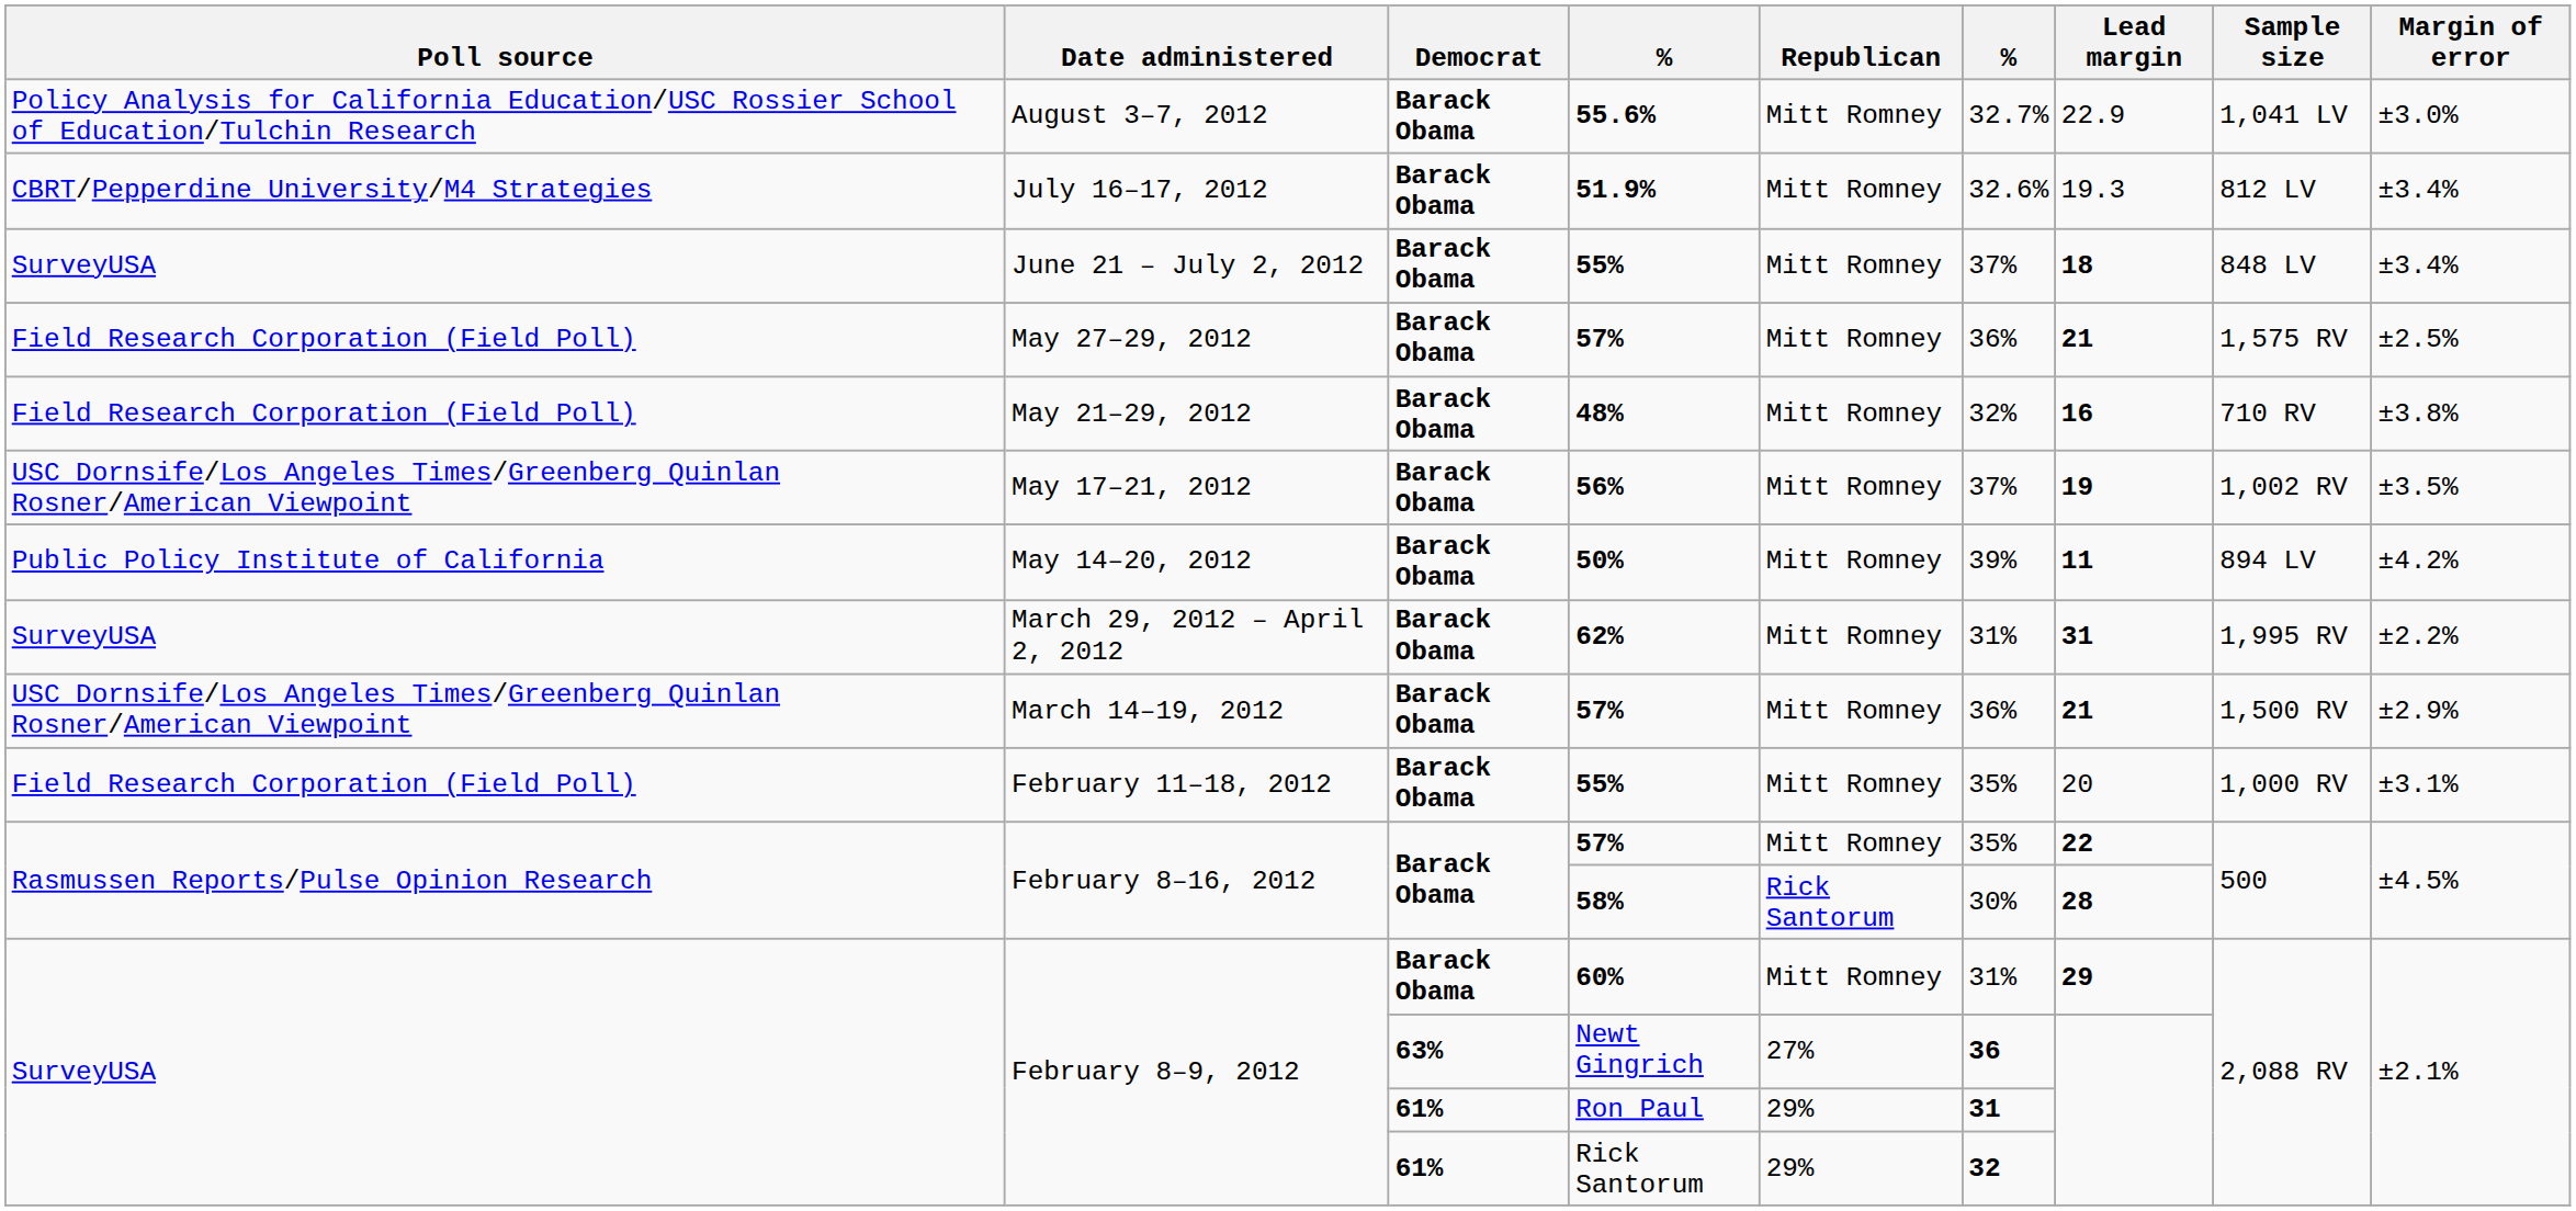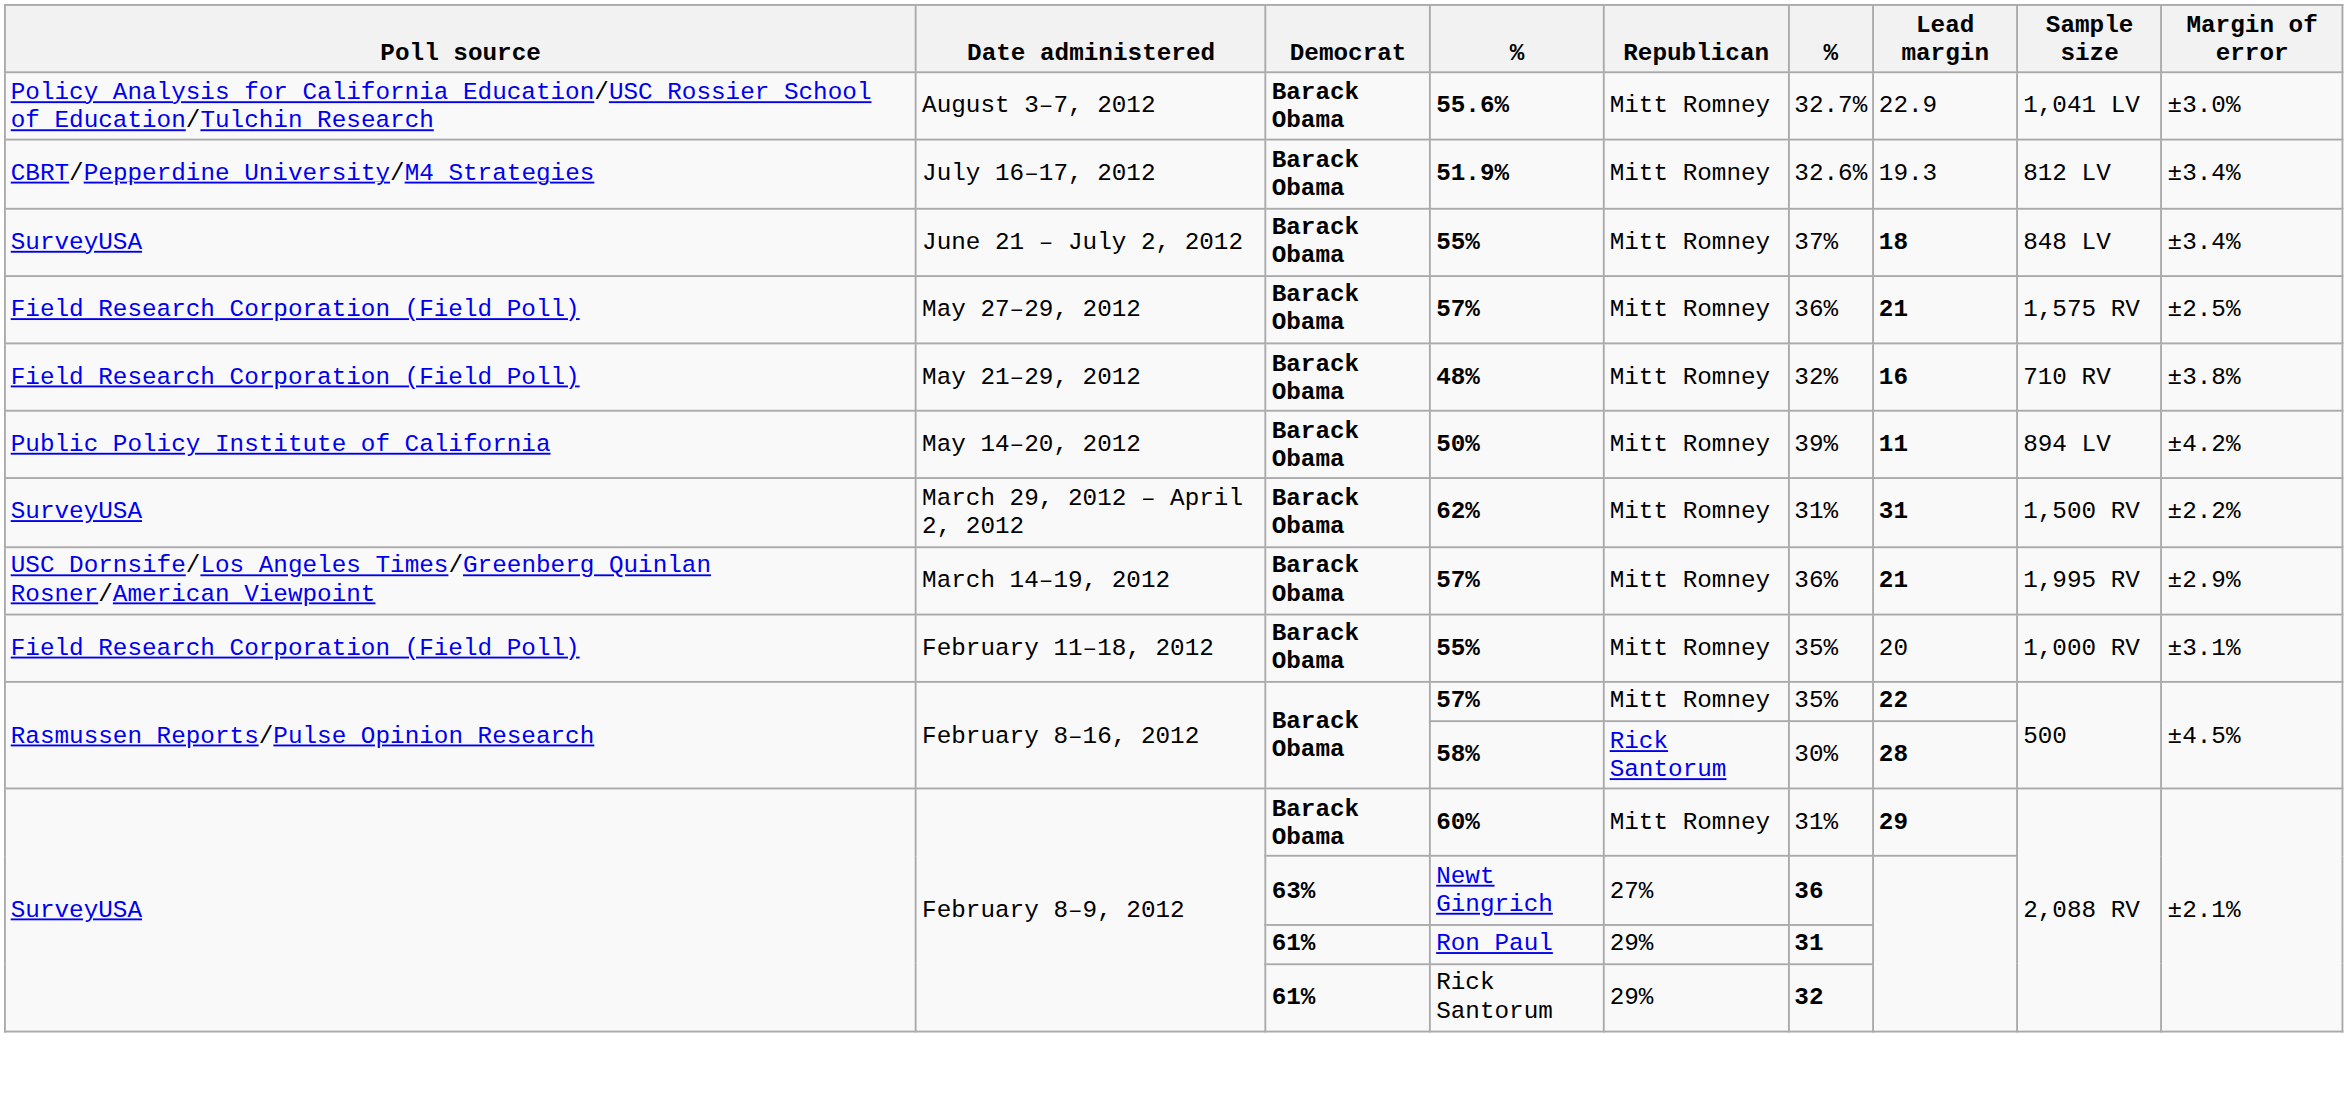 <table class="wikitable">
 <tr valign=bottom>
 <th>Poll source</th>
 <th>Date administered</th>
 <th>Democrat</th>
 <th>%</th>
 <th>Republican</th>
 <th>%</th>
 <th>Lead margin</th>
 <th>Sample size</th>
 <th>Margin of error</th>
 </tr>
 <tr>
 <td><a href='#'>Policy Analysis for California Education</a>/<a href='#'>USC Rossier School of Education</a>/<a href='#'>Tulchin Research</a></td>
 <td>August 3–7, 2012</td>
 <td><strong>Barack Obama</strong></td>
 <td><strong>55.6%</strong></td>
 <td>Mitt Romney</td>
 <td>32.7%</td>
 <td>22.9</td>
 <td>1,041 LV</td>
 <td>±3.0%</td>
 </tr>
 <tr>
 <td><a href='#'>CBRT</a>/<a href='#'>Pepperdine University</a>/<a href='#'>M4 Strategies</a></td>
 <td>July 16–17, 2012</td>
 <td><strong>Barack Obama</strong></td>
 <td><strong>51.9%</strong></td>
 <td>Mitt Romney</td>
 <td>32.6%</td>
 <td>19.3</td>
 <td>812 LV</td>
 <td>±3.4%</td>
 </tr>
 <tr>
 <td><a href='#'>SurveyUSA</a></td>
 <td>June 21 – July 2, 2012</td>
 <td><strong>Barack Obama</strong></td>
 <td><strong>55%</strong></td>
 <td>Mitt Romney</td>
 <td>37%</td>
 <td><strong>18</strong></td>
 <td>848 LV</td>
 <td>±3.4%</td>
 </tr>
 <tr>
 <td><a href='#'>Field Research Corporation (Field Poll)</a></td>
 <td>May 27–29, 2012</td>
 <td><strong>Barack Obama</strong></td>
 <td><strong>57%</strong></td>
 <td>Mitt Romney</td>
 <td>36%</td>
 <td><strong>21</strong></td>
 <td>1,575 RV</td>
 <td>±2.5%</td>
 </tr>
 <tr>
 <td><a href='#'>Field Research Corporation (Field Poll)</a></td>
 <td>May 21–29, 2012</td>
 <td><strong>Barack Obama</strong></td>
 <td><strong>48%</strong></td>
 <td>Mitt Romney</td>
 <td>32%</td>
 <td><strong>16</strong></td>
 <td>710 RV</td>
 <td>±3.8%</td>
 </tr>
 <tr>
-<td><a href='#'>USC Dornsife</a>/<a href='#'>Los Angeles Times</a>/<a href='#'>Greenberg Quinlan Rosner</a>/<a href='#'>American Viewpoint</a></td>
-<td>May 17–21, 2012</td>
-<td><strong>Barack Obama</strong></td>
-<td><strong>56%</strong></td>
-<td>Mitt Romney</td>
-<td>37%</td>
-<td><strong>19</strong></td>
-<td>1,002 RV</td>
-<td>±3.5%</td>
-</tr>
-<tr>
 <td><a href='#'>Public Policy Institute of California</a></td>
 <td>May 14–20, 2012</td>
 <td><strong>Barack Obama</strong></td>
 <td><strong>50%</strong></td>
 <td>Mitt Romney</td>
 <td>39%</td>
 <td><strong>11</strong></td>
 <td>894 LV</td>
 <td>±4.2%</td>
 </tr>
 <tr>
 <td><a href='#'>SurveyUSA</a></td>
 <td>March 29, 2012 – April 2, 2012</td>
 <td><strong>Barack Obama</strong></td>
 <td><strong>62%</strong></td>
 <td>Mitt Romney</td>
 <td>31%</td>
 <td><strong>31</strong></td>
-<td>1,995 RV</td>
+<td>1,500 RV</td>
 <td>±2.2%</td>
 </tr>
 <tr>
 <td><a href='#'>USC Dornsife</a>/<a href='#'>Los Angeles Times</a>/<a href='#'>Greenberg Quinlan Rosner</a>/<a href='#'>American Viewpoint</a></td>
 <td>March 14–19, 2012</td>
 <td><strong>Barack Obama</strong></td>
 <td><strong>57%</strong></td>
 <td>Mitt Romney</td>
 <td>36%</td>
 <td><strong>21</strong></td>
-<td>1,500 RV</td>
+<td>1,995 RV</td>
 <td>±2.9%</td>
 </tr>
 <tr>
 <td><a href='#'>Field Research Corporation (Field Poll)</a></td>
 <td>February 11–18, 2012</td>
 <td><strong>Barack Obama</strong></td>
 <td><strong>55%</strong></td>
 <td>Mitt Romney</td>
 <td>35%</td>
 <td>20</td>
 <td>1,000 RV</td>
 <td>±3.1%</td>
 </tr>
 <tr>
 <td rowspan="2"><a href='#'>Rasmussen Reports</a>/<a href='#'>Pulse Opinion Research</a></td>
 <td rowspan="2">February 8–16, 2012</td>
 <td rowspan="2" ><strong>Barack Obama</strong></td>
 <td><strong>57%</strong></td>
 <td>Mitt Romney</td>
 <td>35%</td>
 <td><strong>22</strong></td>
 <td rowspan="2">500</td>
 <td rowspan="2">±4.5%</td>
 </tr>
 <tr>
 <td><strong>58%</strong></td>
 <td><a href='#'>Rick Santorum</a></td>
 <td>30%</td>
 <td><strong>28</strong></td>
 </tr>
 <tr>
 <td rowspan=4><a href='#'>SurveyUSA</a></td>
 <td rowspan=4>February 8–9, 2012</td>
 <td><strong>Barack Obama</strong></td>
 <td><strong>60%</strong></td>
 <td>Mitt Romney</td>
 <td>31%</td>
 <td><strong>29</strong></td>
 <td rowspan=4>2,088 RV</td>
 <td rowspan=4>±2.1%</td>
 </tr>
 <tr>
 <td><strong>63%</strong></td>
 <td><a href='#'>Newt Gingrich</a></td>
 <td>27%</td>
 <td><strong>36</strong></td>
 </tr>
 <tr>
 <td><strong>61%</strong></td>
 <td><a href='#'>Ron Paul</a></td>
 <td>29%</td>
 <td><strong>31</strong></td>
 </tr>
 <tr>
 <td><strong>61%</strong></td>
 <td>Rick Santorum</td>
 <td>29%</td>
 <td><strong>32</strong></td>
 </tr>
 </table>
